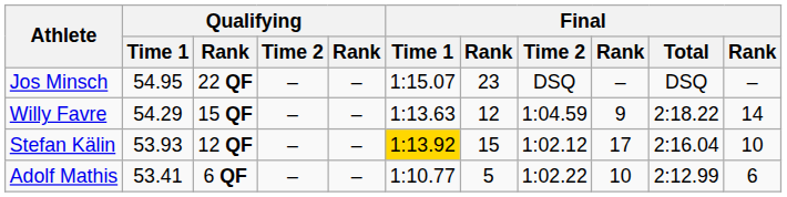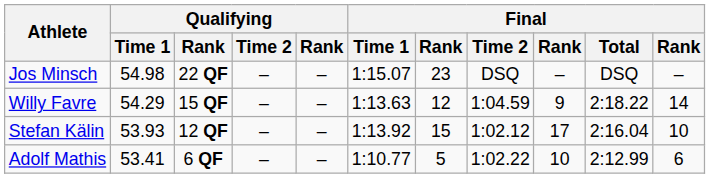 <table class="wikitable" style="font-size:90%">
 <tr>
 <th rowspan="2">Athlete</th>
 <th colspan="4">Qualifying</th>
 <th colspan="6">Final</th>
 </tr>
 <tr>
 <th>Time 1</th>
 <th>Rank</th>
 <th>Time 2</th>
 <th>Rank</th>
 <th>Time 1</th>
 <th>Rank</th>
 <th>Time 2</th>
 <th>Rank</th>
 <th>Total</th>
 <th>Rank</th>
 </tr>
 <tr>
 <td><a href='#'>Jos Minsch</a></td>
-<td align="center">54.95</td>
+<td align="center">54.98</td>
 <td align="center">22 <strong>QF</strong></td>
 <td align="center">–</td>
 <td align="center">–</td>
 <td align="center">1:15.07</td>
 <td align="center">23</td>
 <td align="center">DSQ</td>
 <td align="center">–</td>
 <td align="center">DSQ</td>
 <td align="center">–</td>
 </tr>
 <tr>
 <td><a href='#'>Willy Favre</a></td>
 <td align="center">54.29</td>
 <td align="center">15 <strong>QF</strong></td>
 <td align="center">–</td>
 <td align="center">–</td>
 <td align="center">1:13.63</td>
 <td align="center">12</td>
 <td align="center">1:04.59</td>
 <td align="center">9</td>
 <td align="center">2:18.22</td>
 <td align="center">14</td>
 </tr>
 <tr>
 <td><a href='#'>Stefan Kälin</a></td>
 <td align="center">53.93</td>
 <td align="center">12 <strong>QF</strong></td>
 <td align="center">–</td>
 <td align="center">–</td>
-<td align="center" style="background: gold;">1:13.92</td>
+<td align="center">1:13.92</td>
 <td align="center">15</td>
 <td align="center">1:02.12</td>
 <td align="center">17</td>
 <td align="center">2:16.04</td>
 <td align="center">10</td>
 </tr>
 <tr>
 <td><a href='#'>Adolf Mathis</a></td>
 <td align="center">53.41</td>
 <td align="center">6 <strong>QF</strong></td>
 <td align="center">–</td>
 <td align="center">–</td>
 <td align="center">1:10.77</td>
 <td align="center">5</td>
 <td align="center">1:02.22</td>
 <td align="center">10</td>
 <td align="center">2:12.99</td>
 <td align="center">6</td>
 </tr>
 </table>
